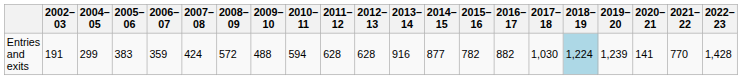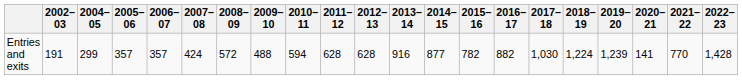 <table class="wikitable">
 <tr>
 <th></th>
 <th>2002–03</th>
 <th>2004–05</th>
 <th>2005–06</th>
 <th>2006–07</th>
 <th>2007–08</th>
 <th>2008–09</th>
 <th>2009–10</th>
 <th>2010–11</th>
 <th>2011–12</th>
 <th>2012–13</th>
 <th>2013–14</th>
 <th>2014–15</th>
 <th>2015–16</th>
 <th>2016–17</th>
 <th>2017–18</th>
 <th>2018–19</th>
 <th>2019–20</th>
 <th>2020–21</th>
 <th>2021–22</th>
 <th>2022–23</th>
 </tr>
 <tr>
 <td>Entries and exits</td>
 <td>191</td>
 <td>299</td>
-<td>383</td>
-<td>359</td>
+<td>357</td>
+<td>357</td>
 <td>424</td>
 <td>572</td>
 <td>488</td>
 <td>594</td>
 <td>628</td>
 <td>628</td>
 <td>916</td>
 <td>877</td>
 <td>782</td>
 <td>882</td>
 <td>1,030</td>
-<td style="background: lightblue;">1,224</td>
+<td>1,224</td>
 <td>1,239</td>
 <td>141</td>
 <td>770</td>
 <td>1,428</td>
 </tr>
 </table>
